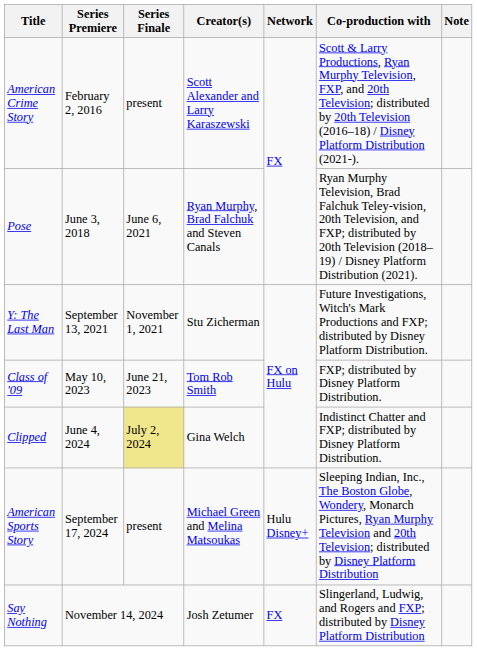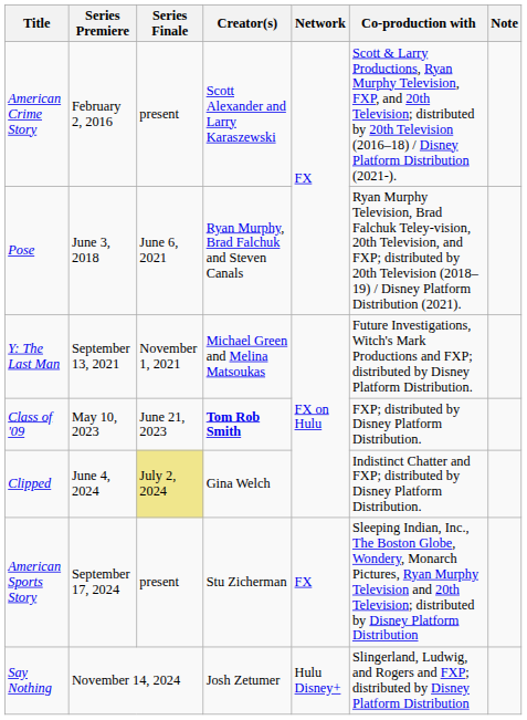 <table class="wikitable sortable">
 <tr>
 <th>Title</th>
 <th>Series Premiere</th>
 <th>Series Finale</th>
 <th>Creator(s)</th>
 <th>Network</th>
 <th>Co-production with</th>
 <th>Note</th>
 </tr>
 <tr>
 <td><em><a href='#'>American Crime Story</a></em></td>
 <td>February 2, 2016</td>
 <td>present</td>
 <td><a href='#'>Scott Alexander and Larry Karaszewski</a></td>
 <td rowspan=2><a href='#'>FX</a></td>
 <td><a href='#'>Scott & Larry Productions</a>, <a href='#'>Ryan Murphy Television</a>, <a href='#'>FXP</a>, and <a href='#'>20th Television</a>; distributed by <a href='#'>20th Television</a> (2016–18) / <a href='#'>Disney Platform Distribution</a> (2021-).</td>
 <td></td>
 </tr>
 <tr>
 <td><em><a href='#'>Pose</a></em></td>
 <td>June 3, 2018</td>
 <td>June 6, 2021</td>
 <td><a href='#'>Ryan Murphy</a>, <a href='#'>Brad Falchuk</a> and Steven Canals</td>
 <td>Ryan Murphy Television, Brad Falchuk Teley-vision, 20th Television, and FXP; distributed by 20th Television (2018–19) / Disney Platform Distribution (2021).</td>
 <td></td>
 </tr>
 <tr>
 <td><em><a href='#'>Y: The Last Man</a></em></td>
 <td>September 13, 2021</td>
 <td>November 1, 2021</td>
-<td>Stu Zicherman</td>
+<td><a href='#'>Michael Green</a> and <a href='#'>Melina Matsoukas</a></td>
 <td rowspan=3><a href='#'>FX on Hulu</a></td>
 <td>Future Investigations, Witch's Mark Productions and FXP; distributed by Disney Platform Distribution.</td>
 <td></td>
 </tr>
 <tr>
 <td><em><a href='#'>Class of '09</a></em></td>
 <td>May 10, 2023</td>
 <td>June 21, 2023</td>
-<td><a href='#'>Tom Rob Smith</a></td>
+<td><strong><a href='#'>Tom Rob Smith</a></strong></td>
 <td>FXP; distributed by Disney Platform Distribution.</td>
 <td></td>
 </tr>
 <tr>
 <td><em><a href='#'>Clipped</a></em></td>
 <td>June 4, 2024</td>
 <td style="background: khaki;">July 2, 2024</td>
 <td>Gina Welch</td>
 <td>Indistinct Chatter and FXP; distributed by Disney Platform Distribution.</td>
 <td></td>
 </tr>
 <tr>
 <td><em><a href='#'>American Sports Story</a></em></td>
 <td>September 17, 2024</td>
 <td>present</td>
-<td><a href='#'>Michael Green</a> and <a href='#'>Melina Matsoukas</a></td>
-<td>Hulu<br><a href='#'>Disney+</a></td>
+<td>Stu Zicherman</td>
+<td><a href='#'>FX</a></td>
 <td>Sleeping Indian, Inc., <a href='#'>The Boston Globe</a>, <a href='#'>Wondery</a>, Monarch Pictures, <a href='#'>Ryan Murphy Television</a> and <a href='#'>20th Television</a>; distributed by <a href='#'>Disney Platform Distribution</a></td>
 <td></td>
 </tr>
 <tr>
 <td><em><a href='#'>Say Nothing</a></em></td>
 <td colspan="2">November 14, 2024</td>
 <td>Josh Zetumer</td>
-<td><a href='#'>FX</a></td>
+<td>Hulu<br><a href='#'>Disney+</a></td>
 <td>Slingerland, Ludwig, and Rogers and <a href='#'>FXP</a>; distributed by <a href='#'>Disney Platform Distribution</a></td>
 <td></td>
 </tr>
 </table>
